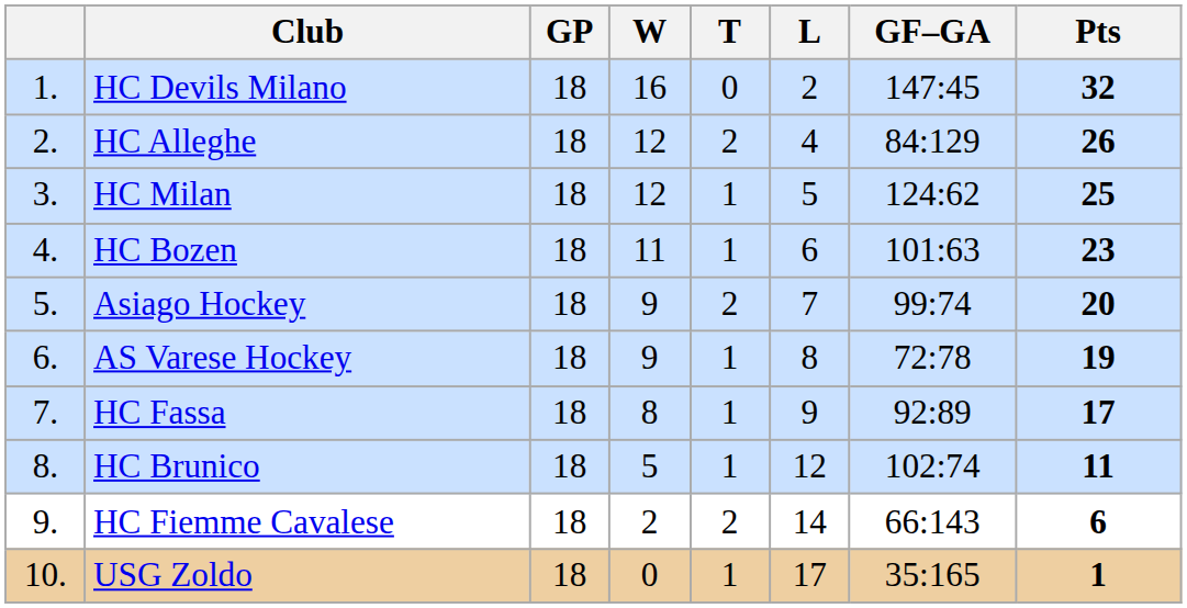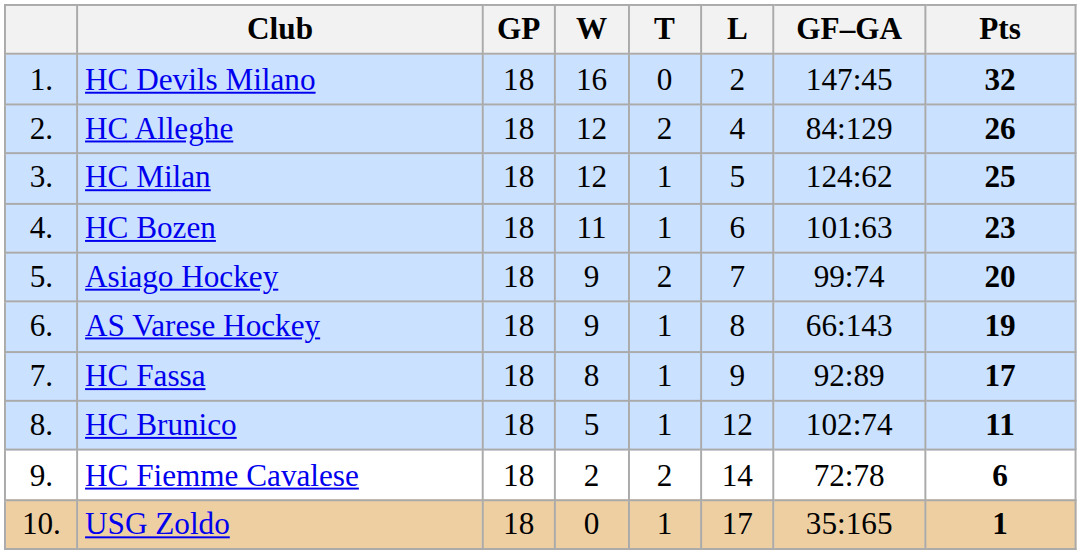 <table class="wikitable">
 <tr>
 <th width="30"></th>
 <th width="200">Club</th>
 <th width="30">GP</th>
 <th width="30">W</th>
 <th width="30">T</th>
 <th width="30">L</th>
 <th width="70">GF–GA</th>
 <th width="70">Pts</th>
 </tr>
 <tr bgcolor="#CAE1FF" align="center">
 <td>1.</td>
 <td align="left"><a href='#'>HC Devils Milano</a></td>
 <td>18</td>
 <td>16</td>
 <td>0</td>
 <td>2</td>
 <td>147:45</td>
 <td><strong>32</strong></td>
 </tr>
 <tr bgcolor="#CAE1FF" align="center">
 <td>2.</td>
 <td align="left"><a href='#'>HC Alleghe</a></td>
 <td>18</td>
 <td>12</td>
 <td>2</td>
 <td>4</td>
 <td>84:129</td>
 <td><strong>26</strong></td>
 </tr>
 <tr bgcolor="#CAE1FF" align="center">
 <td>3.</td>
 <td align="left"><a href='#'>HC Milan</a></td>
 <td>18</td>
 <td>12</td>
 <td>1</td>
 <td>5</td>
 <td>124:62</td>
 <td><strong>25</strong></td>
 </tr>
 <tr bgcolor="#CAE1FF" align="center">
 <td>4.</td>
 <td align="left"><a href='#'>HC Bozen</a></td>
 <td>18</td>
 <td>11</td>
 <td>1</td>
 <td>6</td>
 <td>101:63</td>
 <td><strong>23</strong></td>
 </tr>
 <tr bgcolor="#CAE1FF" align="center">
 <td>5.</td>
 <td align="left"><a href='#'>Asiago Hockey</a></td>
 <td>18</td>
 <td>9</td>
 <td>2</td>
 <td>7</td>
 <td>99:74</td>
 <td><strong>20</strong></td>
 </tr>
 <tr bgcolor="#CAE1FF" align="center">
 <td>6.</td>
 <td align="left"><a href='#'>AS Varese Hockey</a></td>
 <td>18</td>
 <td>9</td>
 <td>1</td>
 <td>8</td>
-<td>72:78</td>
+<td>66:143</td>
 <td><strong>19</strong></td>
 </tr>
 <tr bgcolor="#CAE1FF" align="center">
 <td>7.</td>
 <td align="left"><a href='#'>HC Fassa</a></td>
 <td>18</td>
 <td>8</td>
 <td>1</td>
 <td>9</td>
 <td>92:89</td>
 <td><strong>17</strong></td>
 </tr>
 <tr bgcolor="#CAE1FF" align="center">
 <td>8.</td>
 <td align="left"><a href='#'>HC Brunico</a></td>
 <td>18</td>
 <td>5</td>
 <td>1</td>
 <td>12</td>
 <td>102:74</td>
 <td><strong>11</strong></td>
 </tr>
 <tr bgcolor="#FFFFFF" align="center">
 <td>9.</td>
 <td align="left"><a href='#'>HC Fiemme Cavalese</a></td>
 <td>18</td>
 <td>2</td>
 <td>2</td>
 <td>14</td>
-<td>66:143</td>
+<td>72:78</td>
 <td><strong>6</strong></td>
 </tr>
 <tr bgcolor="#EECFA1" align="center">
 <td>10.</td>
 <td align="left"><a href='#'>USG Zoldo</a></td>
 <td>18</td>
 <td>0</td>
 <td>1</td>
 <td>17</td>
 <td>35:165</td>
 <td><strong>1</strong></td>
 </tr>
 </table>
